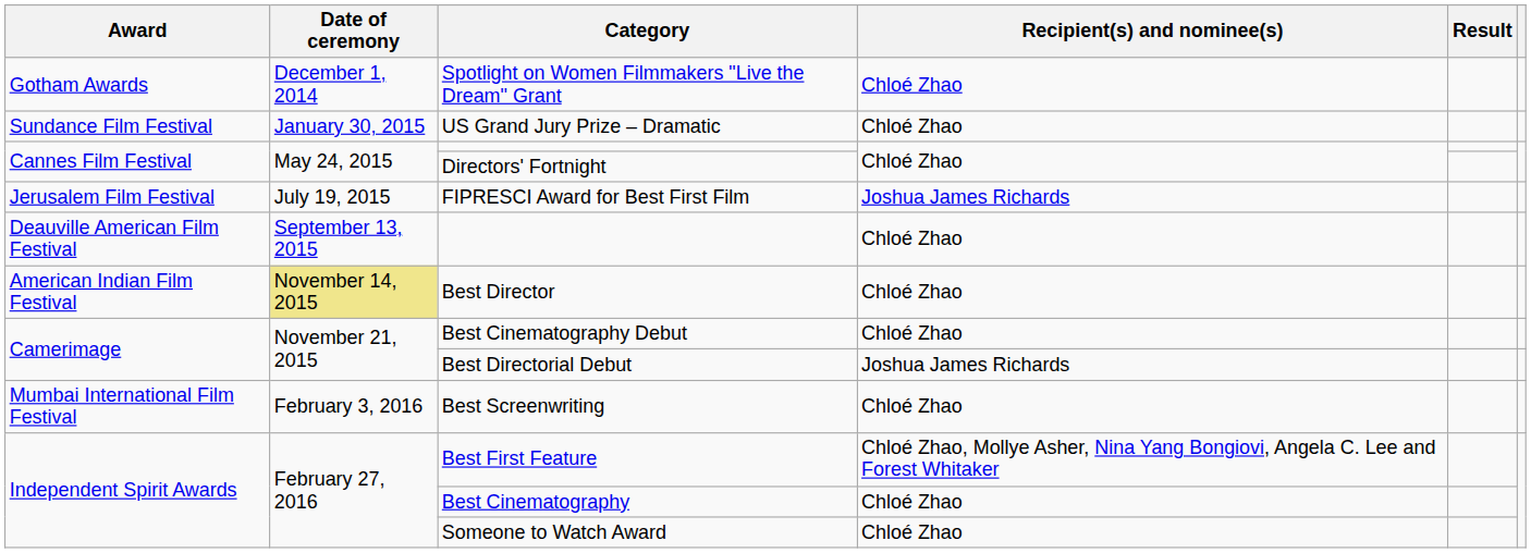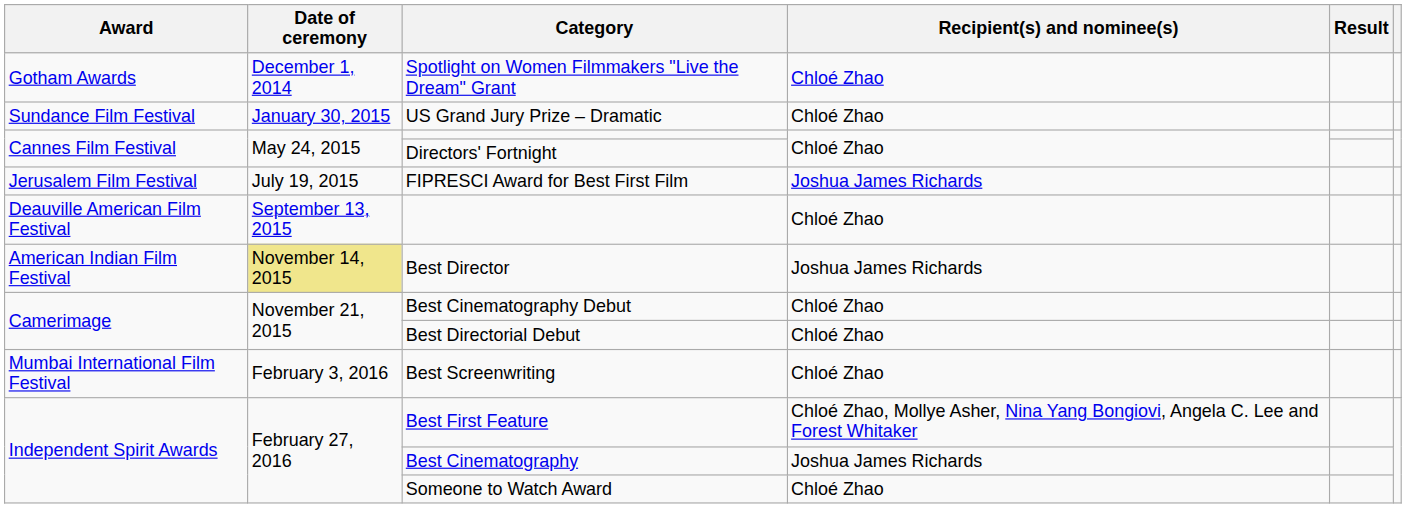 <table class="wikitable plainrowheaders sortable">
 <tr style="background:#ccc; text-align:center;">
 <th scope="col">Award</th>
 <th scope="col">Date of ceremony</th>
 <th scope="col">Category</th>
 <th scope="col">Recipient(s) and nominee(s)</th>
 <th scope="col">Result</th>
 <th scope="col" class="unsortable"></th>
 </tr>
 <tr>
 <td><a href='#'>Gotham Awards</a></td>
 <td><a href='#'>December 1, 2014</a></td>
 <td><a href='#'>Spotlight on Women Filmmakers "Live the Dream" Grant</a></td>
 <td><a href='#'>Chloé Zhao</a></td>
 <td></td>
 <td></td>
 </tr>
 <tr>
 <td><a href='#'>Sundance Film Festival</a></td>
 <td><a href='#'>January 30, 2015</a></td>
 <td>US Grand Jury Prize – Dramatic</td>
 <td>Chloé Zhao</td>
 <td></td>
 <td></td>
 </tr>
 <tr>
 <td rowspan="2"><a href='#'>Cannes Film Festival</a></td>
 <td rowspan="2">May 24, 2015</td>
 <td></td>
 <td rowspan="2">Chloé Zhao</td>
 <td></td>
 <td rowspan="2"></td>
 </tr>
 <tr>
 <td>Directors' Fortnight</td>
 <td></td>
 </tr>
 <tr>
 <td><a href='#'>Jerusalem Film Festival</a></td>
 <td>July 19, 2015</td>
 <td>FIPRESCI Award for Best First Film</td>
 <td><a href='#'>Joshua James Richards</a></td>
 <td></td>
 <td></td>
 </tr>
 <tr>
 <td><a href='#'>Deauville American Film Festival</a></td>
 <td><a href='#'>September 13, 2015</a></td>
 <td></td>
 <td>Chloé Zhao</td>
 <td></td>
 <td></td>
 </tr>
 <tr>
 <td><a href='#'>American Indian Film Festival</a></td>
 <td style="background: khaki;">November 14, 2015</td>
 <td>Best Director</td>
-<td>Chloé Zhao</td>
+<td>Joshua James Richards</td>
 <td></td>
 <td></td>
 </tr>
 <tr>
 <td rowspan="2"><a href='#'>Camerimage</a></td>
 <td rowspan="2">November 21, 2015</td>
 <td>Best Cinematography Debut</td>
 <td>Chloé Zhao</td>
 <td></td>
 <td></td>
 </tr>
 <tr>
 <td>Best Directorial Debut</td>
-<td>Joshua James Richards</td>
+<td>Chloé Zhao</td>
 <td></td>
 <td></td>
 </tr>
 <tr>
 <td><a href='#'>Mumbai International Film Festival</a></td>
 <td>February 3, 2016</td>
 <td>Best Screenwriting</td>
 <td>Chloé Zhao</td>
 <td></td>
 <td></td>
 </tr>
 <tr>
 <td rowspan="3"><a href='#'>Independent Spirit Awards</a></td>
 <td rowspan="3">February 27, 2016</td>
 <td><a href='#'>Best First Feature</a></td>
 <td>Chloé Zhao, Mollye Asher, <a href='#'>Nina Yang Bongiovi</a>, Angela C. Lee and <a href='#'>Forest Whitaker</a></td>
 <td></td>
 <td rowspan="3"></td>
 </tr>
 <tr>
 <td><a href='#'>Best Cinematography</a></td>
-<td>Chloé Zhao</td>
+<td>Joshua James Richards</td>
 <td></td>
 </tr>
 <tr>
 <td>Someone to Watch Award</td>
 <td>Chloé Zhao</td>
 <td></td>
 </tr>
 </table>
